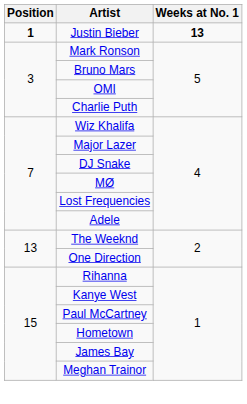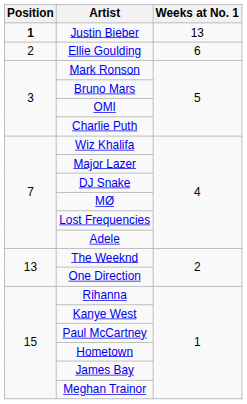 <table class="wikitable">
 <tr>
 <th style="text-align: center;">Position</th>
 <th style="text-align: center;">Artist</th>
 <th style="text-align: center;">Weeks at No. 1</th>
 </tr>
 <tr>
 <td style="text-align: center;"><strong>1</strong></td>
 <td style="text-align: center;"><a href='#'>Justin Bieber</a></td>
-<td style="text-align: center;"><strong>13</strong></td>
+<td style="text-align: center;">13</td>
+</tr>
+<tr>
+<td style="text-align: center;">2</td>
+<td style="text-align: center;"><a href='#'>Ellie Goulding</a></td>
+<td style="text-align: center;">6</td>
 </tr>
 <tr>
 <td style="text-align: center;" rowspan=4>3</td>
 <td style="text-align: center;"><a href='#'>Mark Ronson</a></td>
 <td style="text-align: center;" rowspan=4>5</td>
 </tr>
 <tr>
 <td style="text-align: center;"><a href='#'>Bruno Mars</a></td>
 </tr>
 <tr>
 <td style="text-align: center;"><a href='#'>OMI</a></td>
 </tr>
 <tr>
 <td style="text-align: center;"><a href='#'>Charlie Puth</a></td>
 </tr>
 <tr>
 <td style="text-align: center;" rowspan=6>7</td>
 <td style="text-align: center;"><a href='#'>Wiz Khalifa</a></td>
 <td style="text-align: center;" rowspan=6>4</td>
 </tr>
 <tr>
 <td style="text-align: center;"><a href='#'>Major Lazer</a></td>
 </tr>
 <tr>
 <td style="text-align: center;"><a href='#'>DJ Snake</a></td>
 </tr>
 <tr>
 <td style="text-align: center;"><a href='#'>MØ</a></td>
 </tr>
 <tr>
 <td style="text-align: center;"><a href='#'>Lost Frequencies</a></td>
 </tr>
 <tr>
 <td style="text-align: center;"><a href='#'>Adele</a></td>
 </tr>
 <tr>
 <td style="text-align: center;" rowspan=2>13</td>
 <td style="text-align: center;"><a href='#'>The Weeknd</a></td>
 <td style="text-align: center;" rowspan=2>2</td>
 </tr>
 <tr>
 <td style="text-align: center;"><a href='#'>One Direction</a></td>
 </tr>
 <tr>
 <td style="text-align: center;" rowspan=6>15</td>
 <td style="text-align: center;"><a href='#'>Rihanna</a></td>
 <td style="text-align: center;" rowspan=6>1</td>
 </tr>
 <tr>
 <td style="text-align: center;"><a href='#'>Kanye West</a></td>
 </tr>
 <tr>
 <td style="text-align: center;"><a href='#'>Paul McCartney</a></td>
 </tr>
 <tr>
 <td style="text-align: center;"><a href='#'>Hometown</a></td>
 </tr>
 <tr>
 <td style="text-align: center;"><a href='#'>James Bay</a></td>
 </tr>
 <tr>
 <td style="text-align: center;"><a href='#'>Meghan Trainor</a></td>
 </tr>
 </table>
